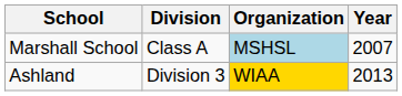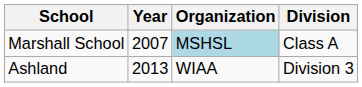 <table class="wikitable">
 <tr>
 <th>School</th>
+<th>Year</th>
+<th>Organization</th>
 <th>Division</th>
-<th>Organization</th>
-<th>Year</th>
 </tr>
 <tr>
 <td>Marshall School</td>
+<td>2007</td>
+<td style="background: lightblue;">MSHSL</td>
 <td>Class A</td>
-<td style="background: lightblue;">MSHSL</td>
-<td>2007</td>
 </tr>
 <tr>
 <td>Ashland</td>
+<td>2013</td>
+<td>WIAA</td>
 <td>Division 3</td>
-<td style="background: gold;">WIAA</td>
-<td>2013</td>
 </tr>
 </table>
